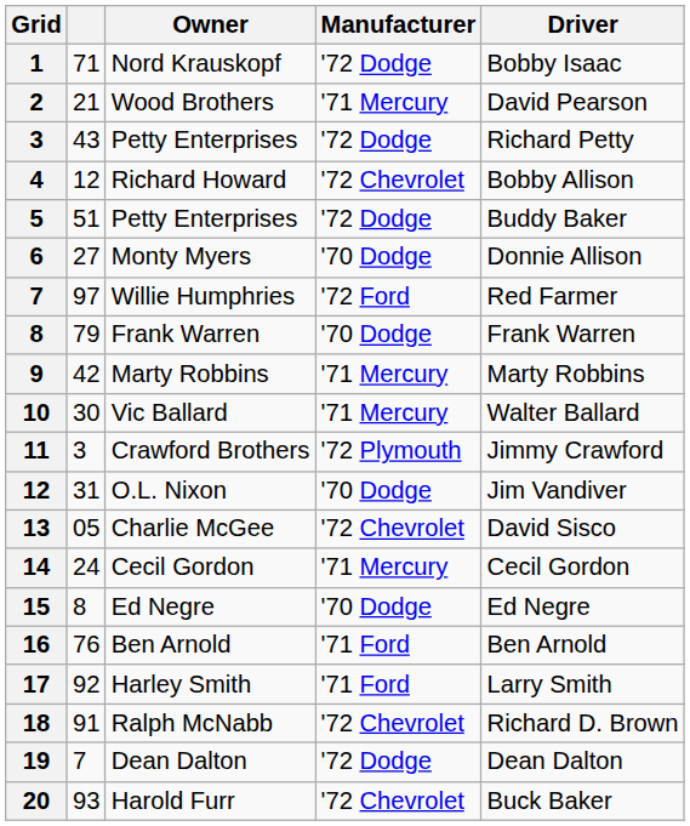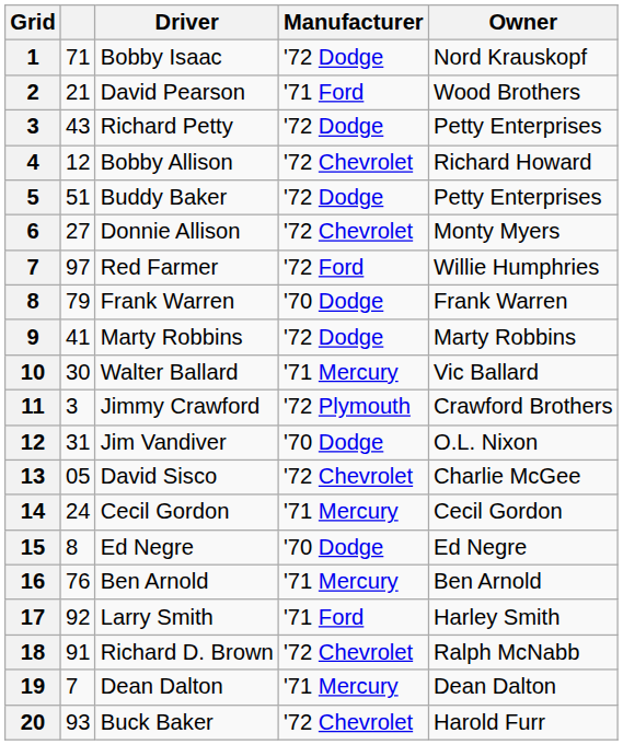 <table class="wikitable">
 <tr>
 <th>Grid</th>
 <th></th>
+<th>Driver</th>
+<th>Manufacturer</th>
 <th>Owner</th>
-<th>Manufacturer</th>
-<th>Driver</th>
 </tr>
 <tr>
 <th>1</th>
 <td>71</td>
+<td>Bobby Isaac</td>
+<td>'72 <a href='#'>Dodge</a></td>
 <td>Nord Krauskopf</td>
-<td>'72 <a href='#'>Dodge</a></td>
-<td>Bobby Isaac</td>
 </tr>
 <tr>
 <th>2</th>
 <td>21</td>
+<td>David Pearson</td>
+<td>'71 <a href='#'>Ford</a></td>
 <td>Wood Brothers</td>
-<td>'71 <a href='#'>Mercury</a></td>
-<td>David Pearson</td>
 </tr>
 <tr>
 <th>3</th>
 <td>43</td>
+<td>Richard Petty</td>
+<td>'72 <a href='#'>Dodge</a></td>
 <td>Petty Enterprises</td>
-<td>'72 <a href='#'>Dodge</a></td>
-<td>Richard Petty</td>
 </tr>
 <tr>
 <th>4</th>
 <td>12</td>
+<td>Bobby Allison</td>
+<td>'72 <a href='#'>Chevrolet</a></td>
 <td>Richard Howard</td>
-<td>'72 <a href='#'>Chevrolet</a></td>
-<td>Bobby Allison</td>
 </tr>
 <tr>
 <th>5</th>
 <td>51</td>
+<td>Buddy Baker</td>
+<td>'72 <a href='#'>Dodge</a></td>
 <td>Petty Enterprises</td>
-<td>'72 <a href='#'>Dodge</a></td>
-<td>Buddy Baker</td>
 </tr>
 <tr>
 <th>6</th>
 <td>27</td>
+<td>Donnie Allison</td>
+<td>'72 <a href='#'>Chevrolet</a></td>
 <td>Monty Myers</td>
-<td>'70 <a href='#'>Dodge</a></td>
-<td>Donnie Allison</td>
 </tr>
 <tr>
 <th>7</th>
 <td>97</td>
+<td>Red Farmer</td>
+<td>'72 <a href='#'>Ford</a></td>
 <td>Willie Humphries</td>
-<td>'72 <a href='#'>Ford</a></td>
-<td>Red Farmer</td>
 </tr>
 <tr>
 <th>8</th>
 <td>79</td>
 <td>Frank Warren</td>
 <td>'70 <a href='#'>Dodge</a></td>
 <td>Frank Warren</td>
 </tr>
 <tr>
 <th>9</th>
-<td>42</td>
+<td>41</td>
 <td>Marty Robbins</td>
-<td>'71 <a href='#'>Mercury</a></td>
+<td>'72 <a href='#'>Dodge</a></td>
 <td>Marty Robbins</td>
 </tr>
 <tr>
 <th>10</th>
 <td>30</td>
+<td>Walter Ballard</td>
+<td>'71 <a href='#'>Mercury</a></td>
 <td>Vic Ballard</td>
-<td>'71 <a href='#'>Mercury</a></td>
-<td>Walter Ballard</td>
 </tr>
 <tr>
 <th>11</th>
 <td>3</td>
+<td>Jimmy Crawford</td>
+<td>'72 <a href='#'>Plymouth</a></td>
 <td>Crawford Brothers</td>
-<td>'72 <a href='#'>Plymouth</a></td>
-<td>Jimmy Crawford</td>
 </tr>
 <tr>
 <th>12</th>
 <td>31</td>
+<td>Jim Vandiver</td>
+<td>'70 <a href='#'>Dodge</a></td>
 <td>O.L. Nixon</td>
-<td>'70 <a href='#'>Dodge</a></td>
-<td>Jim Vandiver</td>
 </tr>
 <tr>
 <th>13</th>
 <td>05</td>
+<td>David Sisco</td>
+<td>'72 <a href='#'>Chevrolet</a></td>
 <td>Charlie McGee</td>
-<td>'72 <a href='#'>Chevrolet</a></td>
-<td>David Sisco</td>
 </tr>
 <tr>
 <th>14</th>
 <td>24</td>
 <td>Cecil Gordon</td>
 <td>'71 <a href='#'>Mercury</a></td>
 <td>Cecil Gordon</td>
 </tr>
 <tr>
 <th>15</th>
 <td>8</td>
 <td>Ed Negre</td>
 <td>'70 <a href='#'>Dodge</a></td>
 <td>Ed Negre</td>
 </tr>
 <tr>
 <th>16</th>
 <td>76</td>
 <td>Ben Arnold</td>
-<td>'71 <a href='#'>Ford</a></td>
+<td>'71 <a href='#'>Mercury</a></td>
 <td>Ben Arnold</td>
 </tr>
 <tr>
 <th>17</th>
 <td>92</td>
+<td>Larry Smith</td>
+<td>'71 <a href='#'>Ford</a></td>
 <td>Harley Smith</td>
-<td>'71 <a href='#'>Ford</a></td>
-<td>Larry Smith</td>
 </tr>
 <tr>
 <th>18</th>
 <td>91</td>
+<td>Richard D. Brown</td>
+<td>'72 <a href='#'>Chevrolet</a></td>
 <td>Ralph McNabb</td>
-<td>'72 <a href='#'>Chevrolet</a></td>
-<td>Richard D. Brown</td>
 </tr>
 <tr>
 <th>19</th>
 <td>7</td>
 <td>Dean Dalton</td>
-<td>'72 <a href='#'>Dodge</a></td>
+<td>'71 <a href='#'>Mercury</a></td>
 <td>Dean Dalton</td>
 </tr>
 <tr>
 <th>20</th>
 <td>93</td>
+<td>Buck Baker</td>
+<td>'72 <a href='#'>Chevrolet</a></td>
 <td>Harold Furr</td>
-<td>'72 <a href='#'>Chevrolet</a></td>
-<td>Buck Baker</td>
 </tr>
 </table>
